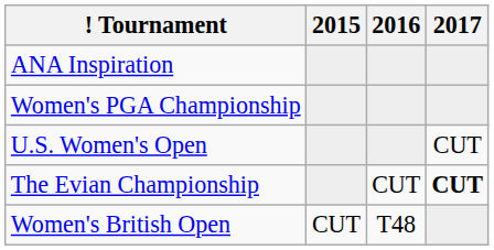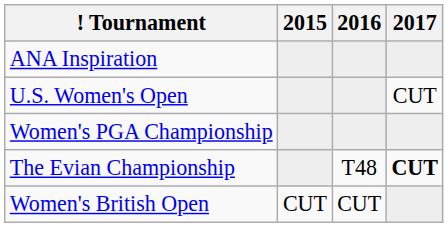 <table class="wikitable" style="font-size:95%;text-align:center;">
 <tr>
 <th>! Tournament</th>
 <th>2015</th>
 <th>2016</th>
 <th>2017</th>
 </tr>
 <tr>
 <td align=left><a href='#'>ANA Inspiration</a></td>
 <td style="background:#eeeeee;"></td>
 <td style="background:#eeeeee;"></td>
 <td style="background:#eeeeee;"></td>
 </tr>
 <tr>
+<td align=left><a href='#'>U.S. Women's Open</a></td>
+<td style="background:#eeeeee;"></td>
+<td style="background:#eeeeee;"></td>
+<td>CUT</td>
+</tr>
+<tr>
 <td align=left><a href='#'>Women's PGA Championship</a></td>
 <td style="background:#eeeeee;"></td>
 <td style="background:#eeeeee;"></td>
 <td style="background:#eeeeee;"></td>
 </tr>
 <tr>
-<td align=left><a href='#'>U.S. Women's Open</a></td>
-<td style="background:#eeeeee;"></td>
-<td style="background:#eeeeee;"></td>
-<td>CUT</td>
-</tr>
-<tr>
 <td align=left><a href='#'>The Evian Championship</a></td>
 <td style="background:#eeeeee;"></td>
-<td>CUT</td>
+<td>T48</td>
 <td><strong>CUT</strong></td>
 </tr>
 <tr>
 <td align=left><a href='#'>Women's British Open</a></td>
 <td>CUT</td>
-<td>T48</td>
+<td>CUT</td>
 <td style="background:#eeeeee;"></td>
 </tr>
 </table>
